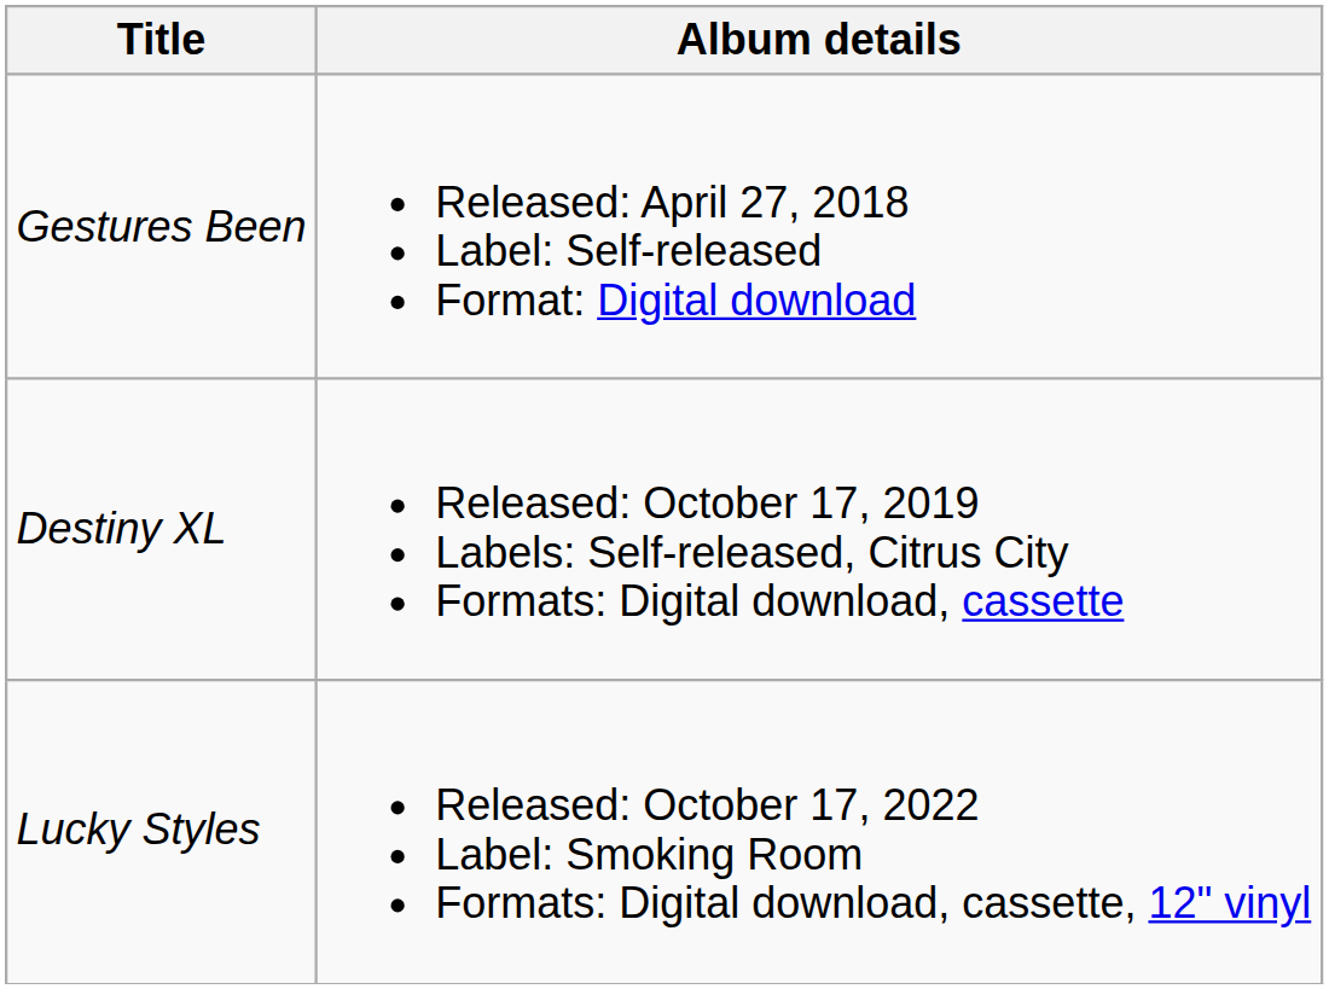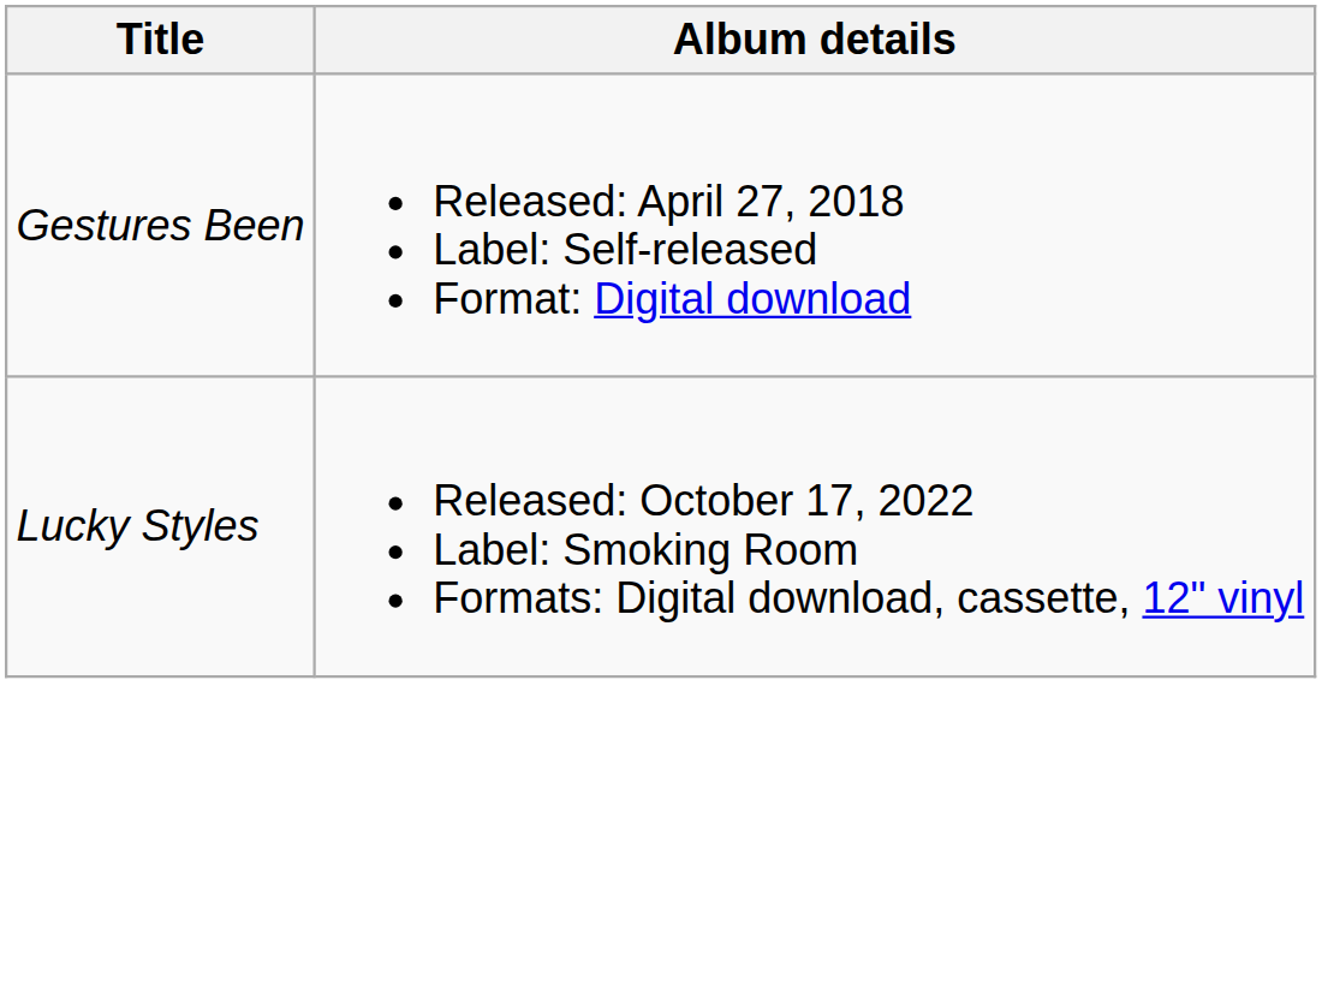 <table class="wikitable">
 <tr>
 <th>Title</th>
 <th>Album details</th>
 </tr>
 <tr>
 <td><em>Gestures Been</em></td>
 <td><br><ul><li>Released: April 27, 2018</li><li>Label: Self-released</li><li>Format: <a href='#'>Digital download</a></li></ul></td>
 </tr>
 <tr>
-<td><em>Destiny XL</em></td>
-<td><br><ul><li>Released: October 17, 2019</li><li>Labels: Self-released, Citrus City</li><li>Formats: Digital download, <a href='#'>cassette</a></li></ul></td>
-</tr>
-<tr>
 <td><em>Lucky Styles</em></td>
 <td><br><ul><li>Released: October 17, 2022</li><li>Label: Smoking Room</li><li>Formats: Digital download, cassette, <a href='#'>12" vinyl</a></li></ul></td>
 </tr>
 </table>
